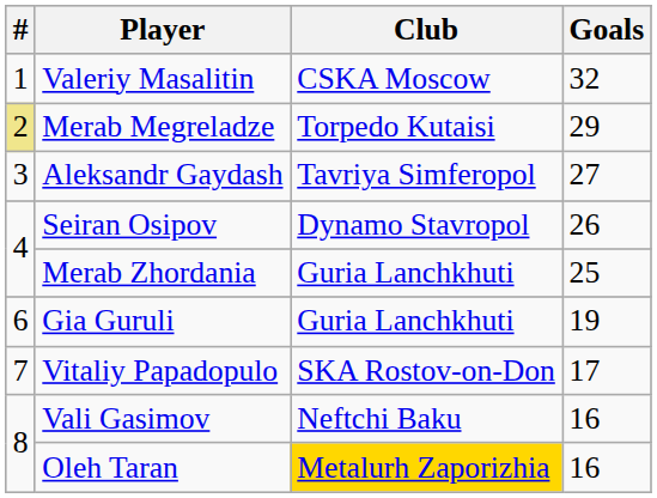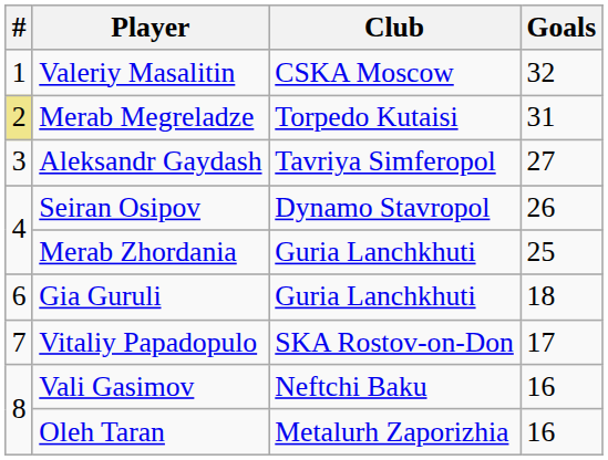 <table class="wikitable">
 <tr>
 <th>#</th>
 <th>Player</th>
 <th>Club</th>
 <th>Goals</th>
 </tr>
 <tr>
 <td>1</td>
 <td><a href='#'>Valeriy Masalitin</a></td>
 <td><a href='#'>CSKA Moscow</a></td>
 <td>32</td>
 </tr>
 <tr>
 <td style="background: khaki;">2</td>
 <td><a href='#'>Merab Megreladze</a></td>
 <td><a href='#'>Torpedo Kutaisi</a></td>
-<td>29</td>
+<td>31</td>
 </tr>
 <tr>
 <td>3</td>
 <td><a href='#'>Aleksandr Gaydash</a></td>
 <td><a href='#'>Tavriya Simferopol</a></td>
 <td>27</td>
 </tr>
 <tr>
 <td rowspan=2>4</td>
 <td><a href='#'>Seiran Osipov</a></td>
 <td><a href='#'>Dynamo Stavropol</a></td>
 <td>26</td>
 </tr>
 <tr>
 <td><a href='#'>Merab Zhordania</a></td>
 <td><a href='#'>Guria Lanchkhuti</a></td>
 <td>25</td>
 </tr>
 <tr>
 <td>6</td>
 <td><a href='#'>Gia Guruli</a></td>
 <td><a href='#'>Guria Lanchkhuti</a></td>
-<td>19</td>
+<td>18</td>
 </tr>
 <tr>
 <td>7</td>
 <td><a href='#'>Vitaliy Papadopulo</a></td>
 <td><a href='#'>SKA Rostov-on-Don</a></td>
 <td>17</td>
 </tr>
 <tr>
 <td rowspan=2>8</td>
 <td><a href='#'>Vali Gasimov</a></td>
 <td><a href='#'>Neftchi Baku</a></td>
 <td>16</td>
 </tr>
 <tr>
 <td><a href='#'>Oleh Taran</a></td>
-<td style="background: gold;"><a href='#'>Metalurh Zaporizhia</a></td>
+<td><a href='#'>Metalurh Zaporizhia</a></td>
 <td>16</td>
 </tr>
 </table>
